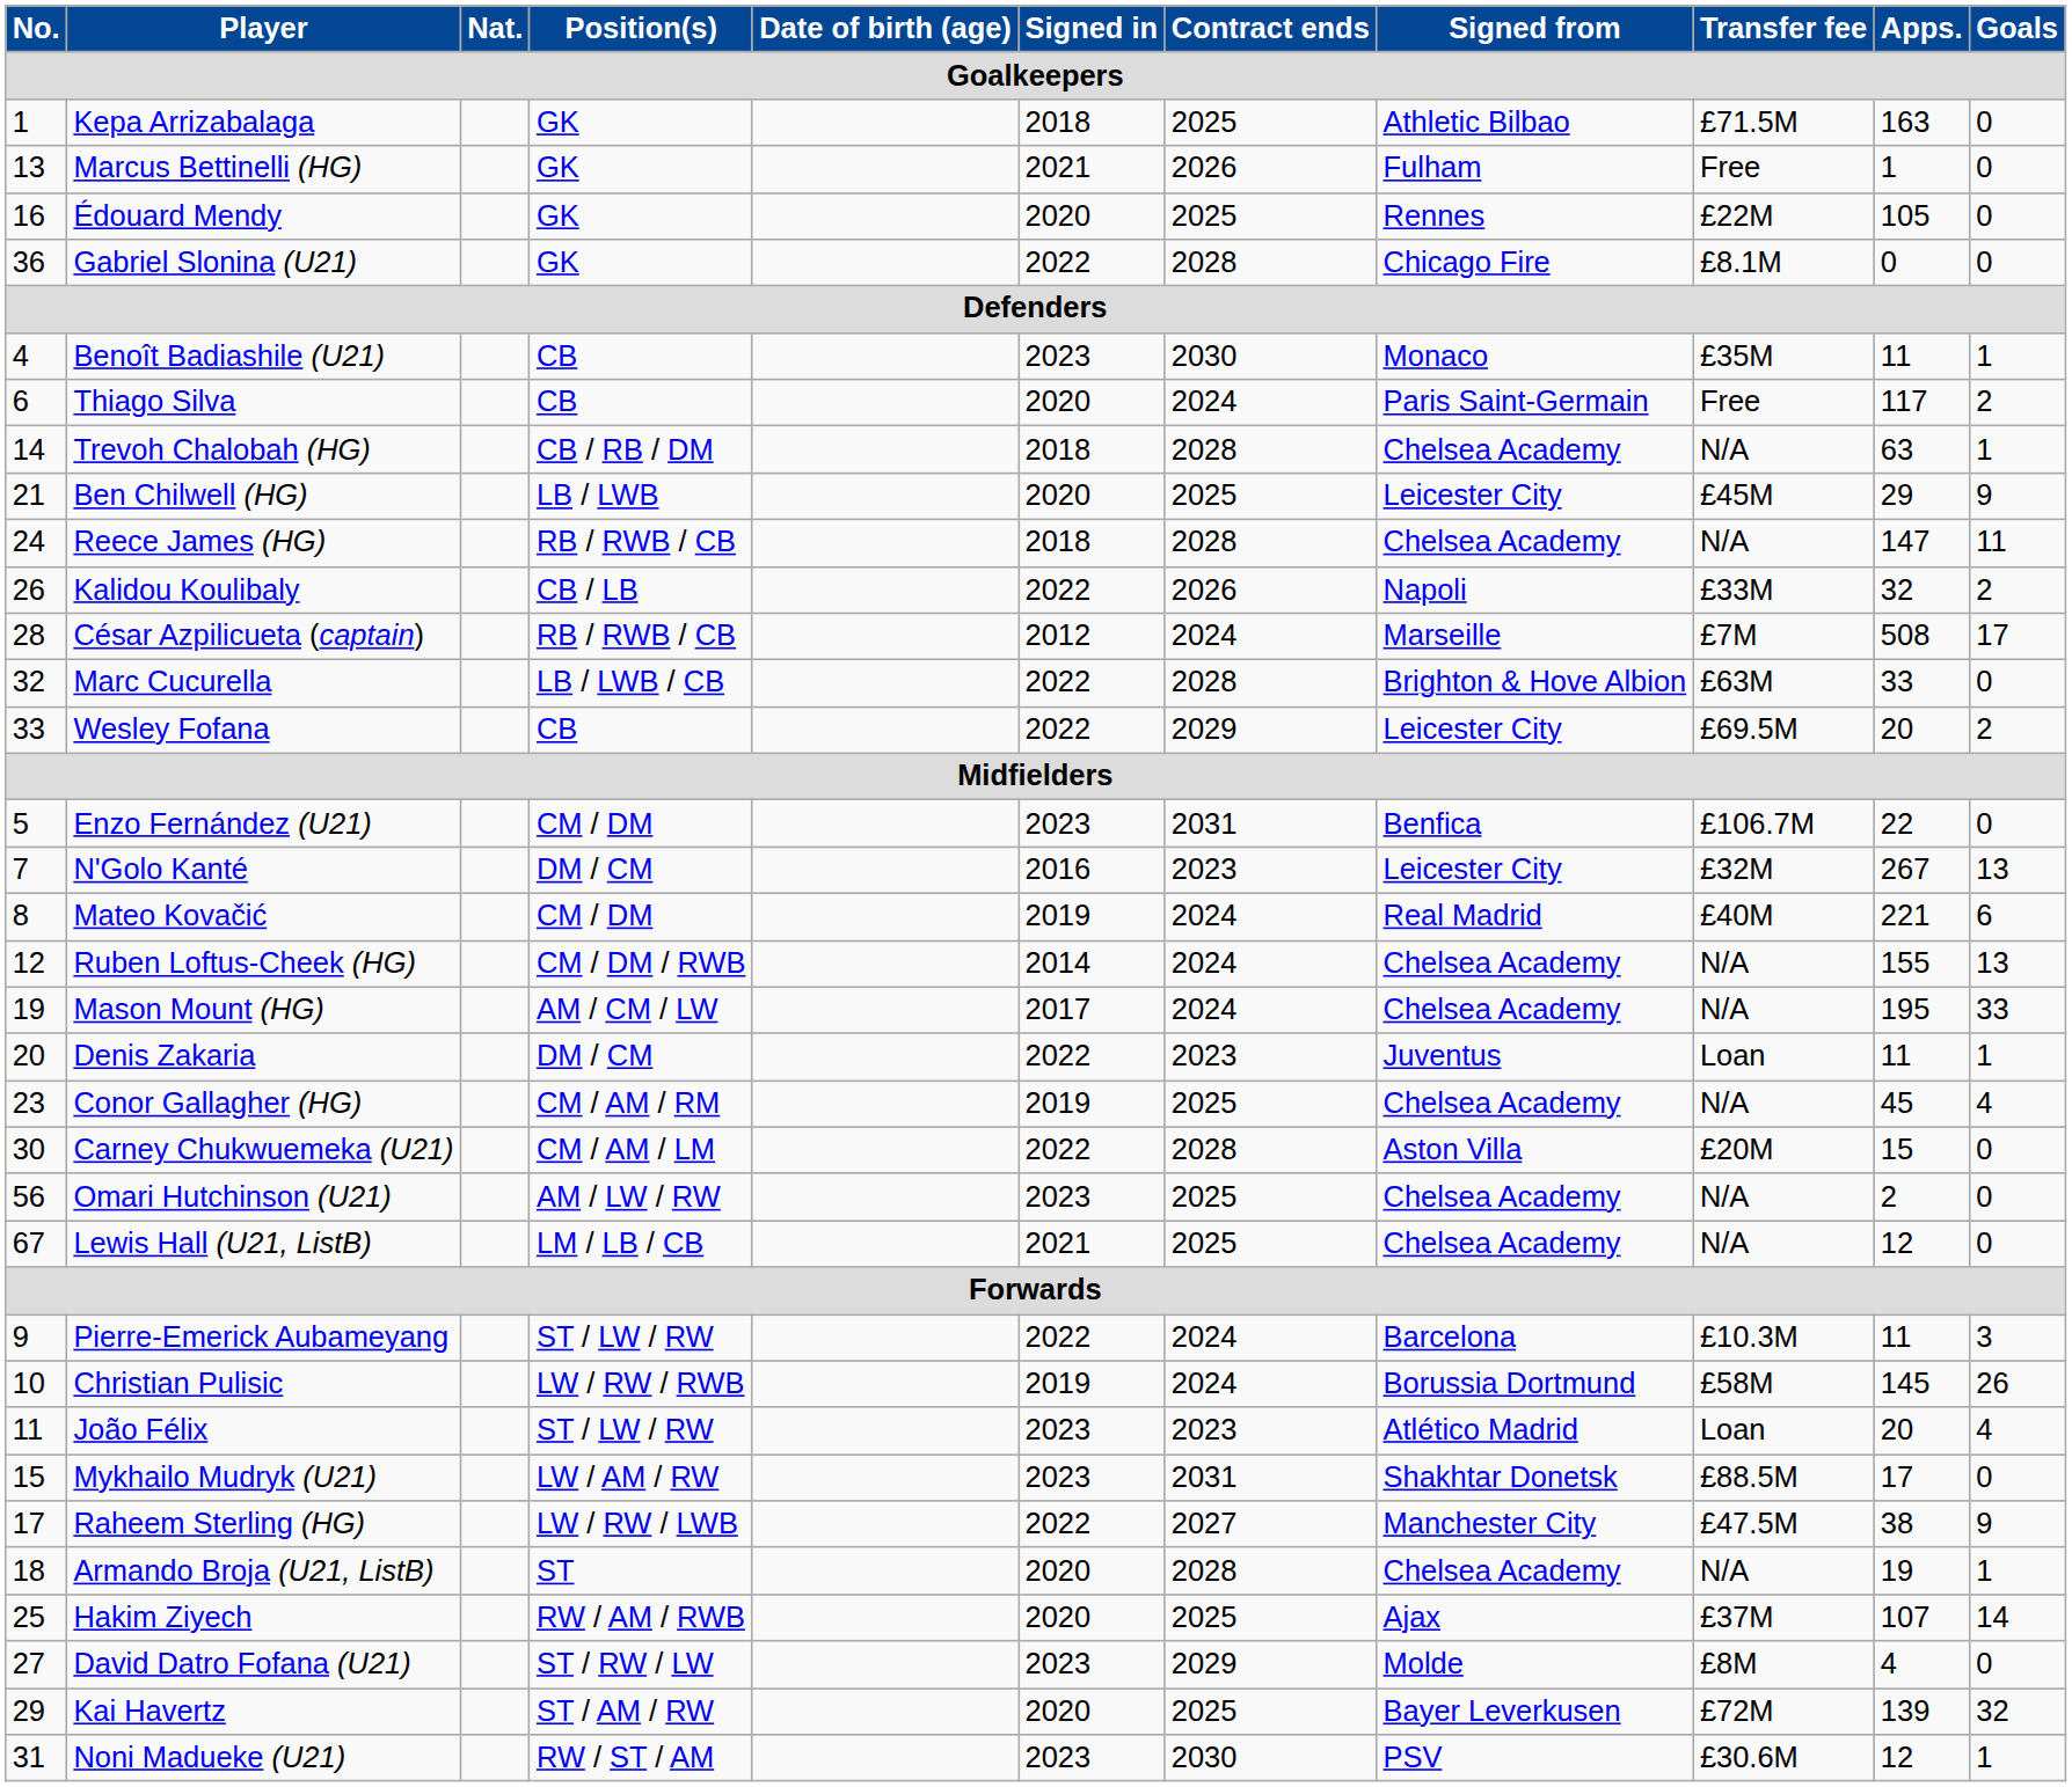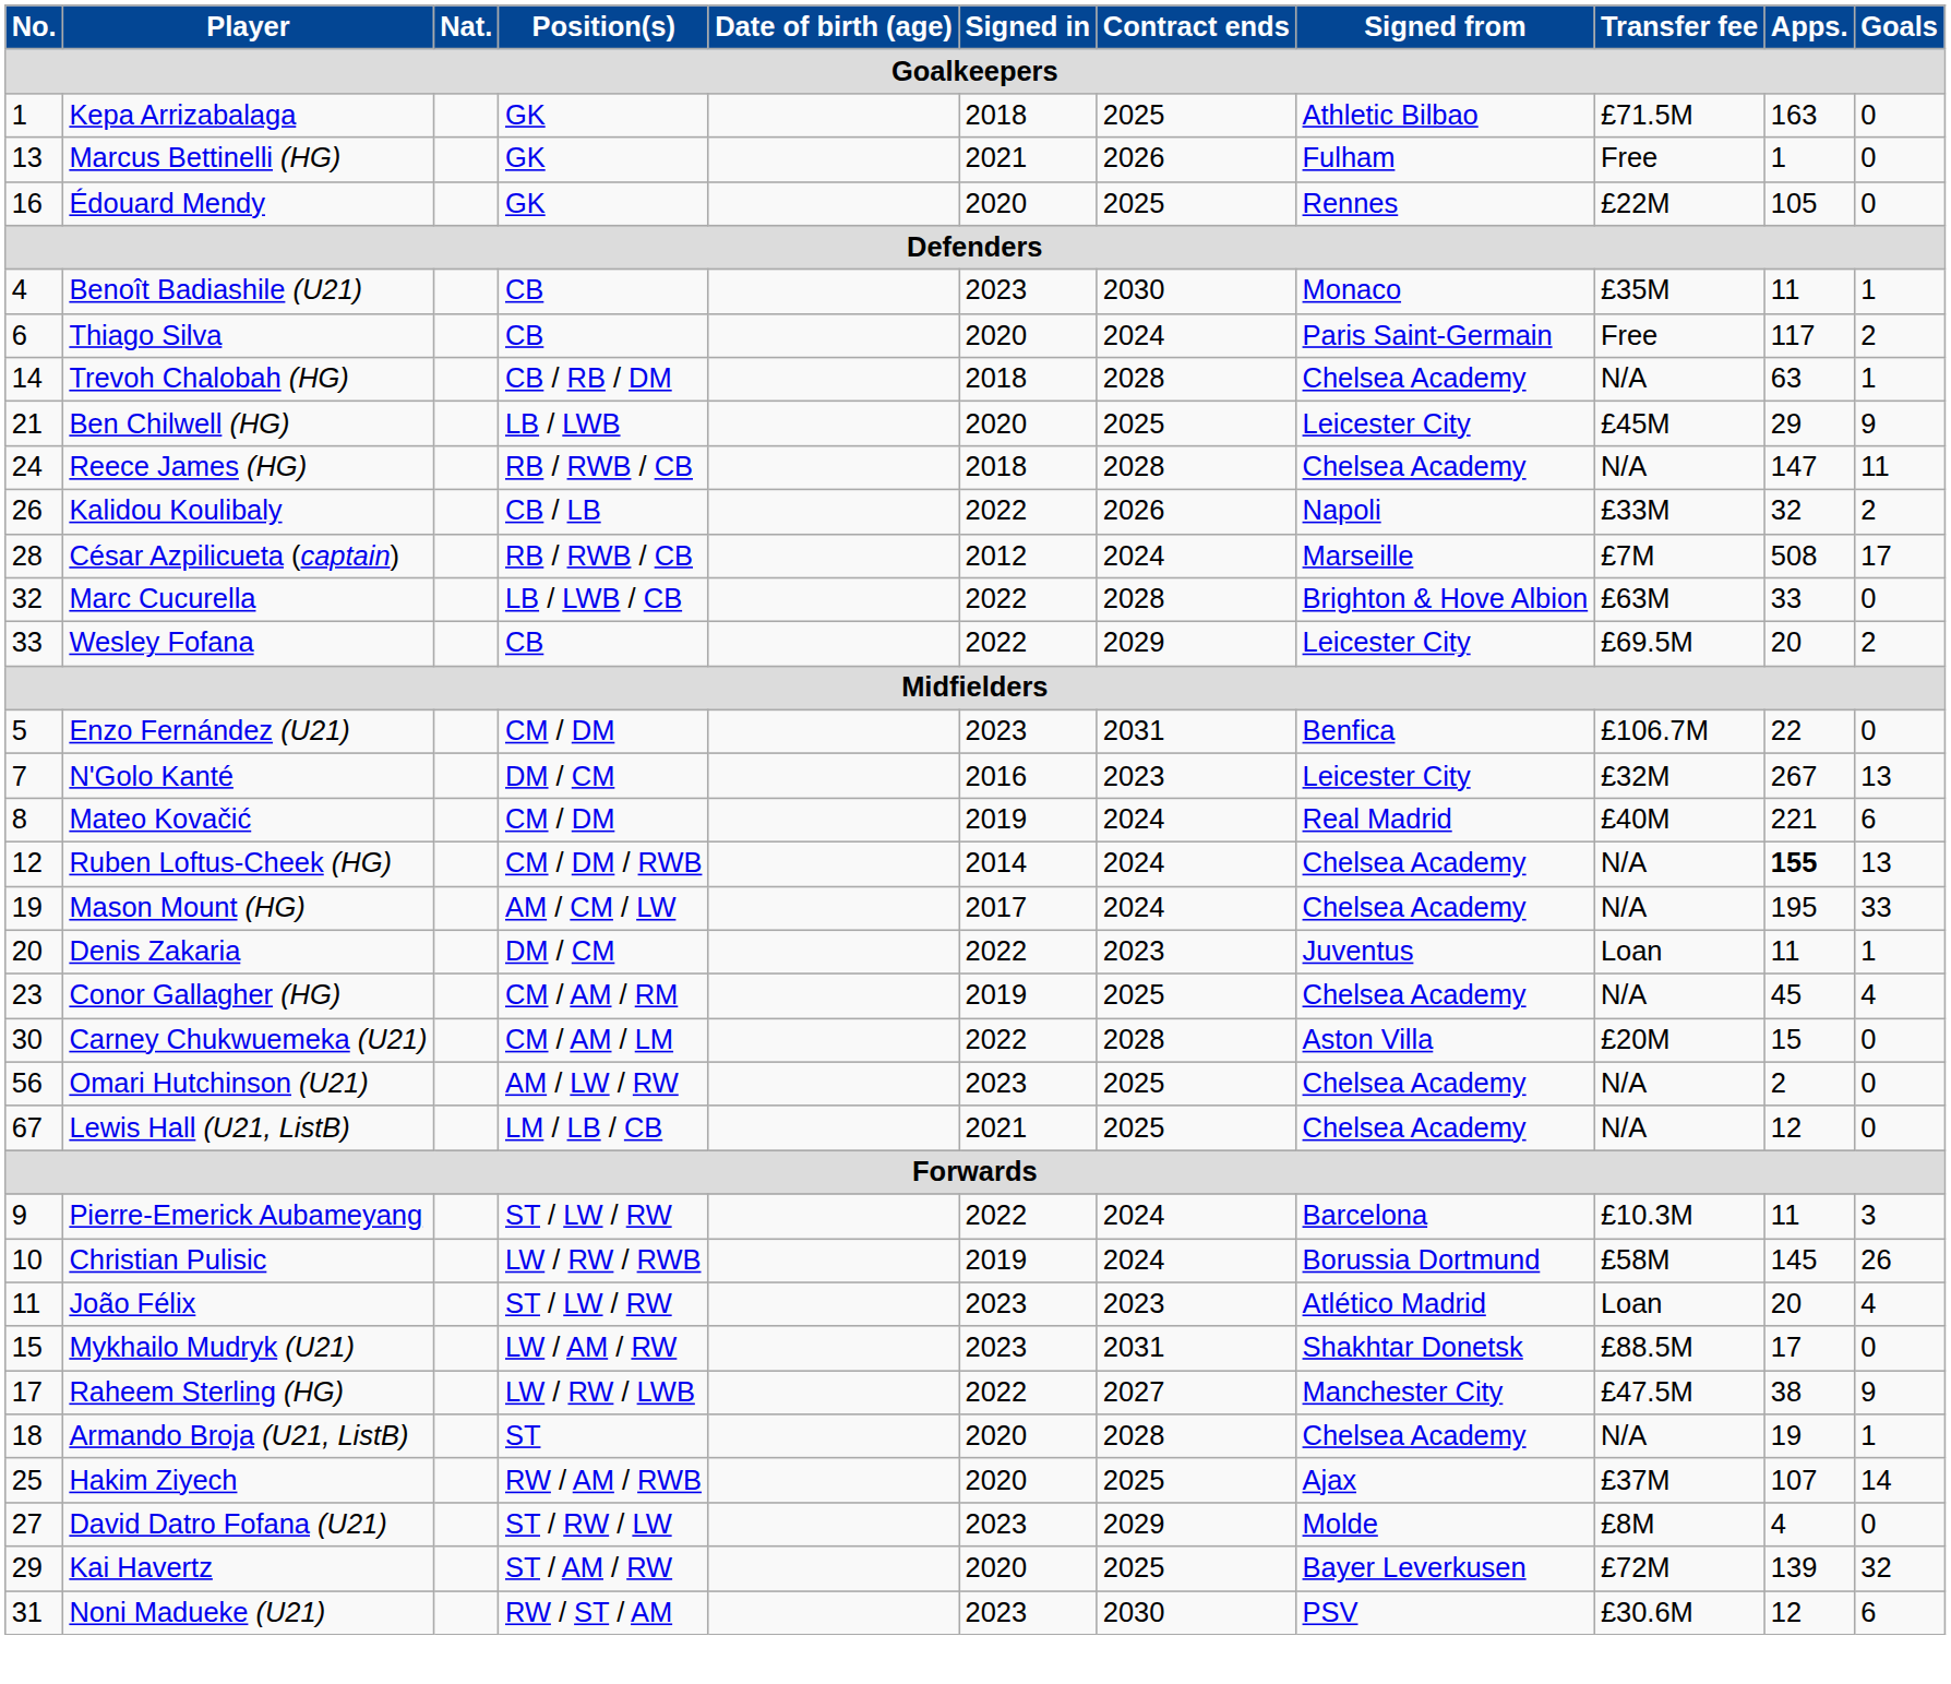 <table class="wikitable sortable" style="text-align:left">
 <tr>
 <th style="background:#034694; color:white; text-align:center;">No.</th>
 <th style="background:#034694; color:white; text-align:center;">Player</th>
 <th style="background:#034694; color:white; text-align:center;">Nat.</th>
 <th style="background:#034694; color:white; text-align:center;">Position(s)</th>
 <th style="background:#034694; color:white; text-align:center;">Date of birth (age)</th>
 <th style="background:#034694; color:white; text-align:center;">Signed in</th>
 <th style="background:#034694; color:white; text-align:center;">Contract ends</th>
 <th style="background:#034694; color:white; text-align:center;">Signed from</th>
 <th style="background:#034694; color:white; text-align:center;">Transfer fee</th>
 <th style="background:#034694; color:white; text-align:center;">Apps.</th>
 <th style="background:#034694; color:white; text-align:center;">Goals</th>
 </tr>
 <tr>
 <th colspan=11 style="background:#dcdcdc; text-align:center;">Goalkeepers</th>
 </tr>
 <tr>
 <td>1</td>
 <td><a href='#'>Kepa Arrizabalaga</a></td>
 <td></td>
 <td><a href='#'>GK</a></td>
 <td></td>
 <td>2018</td>
 <td>2025</td>
 <td> <a href='#'>Athletic Bilbao</a></td>
 <td>£71.5M</td>
 <td>163</td>
 <td>0</td>
 </tr>
 <tr>
 <td>13</td>
 <td><a href='#'>Marcus Bettinelli</a> <em>(HG)</em></td>
 <td></td>
 <td><a href='#'>GK</a></td>
 <td></td>
 <td>2021</td>
 <td>2026</td>
 <td> <a href='#'>Fulham</a></td>
 <td>Free</td>
 <td>1</td>
 <td>0</td>
 </tr>
 <tr>
 <td>16</td>
 <td><a href='#'>Édouard Mendy</a></td>
 <td></td>
 <td><a href='#'>GK</a></td>
 <td></td>
 <td>2020</td>
 <td>2025</td>
 <td> <a href='#'>Rennes</a></td>
 <td>£22M</td>
 <td>105</td>
-<td>0</td>
-</tr>
-<tr>
-<td>36</td>
-<td><a href='#'>Gabriel Slonina</a> <em>(U21)</em></td>
-<td></td>
-<td><a href='#'>GK</a></td>
-<td></td>
-<td>2022</td>
-<td>2028</td>
-<td> <a href='#'>Chicago Fire</a></td>
-<td>£8.1M</td>
-<td>0</td>
 <td>0</td>
 </tr>
 <tr>
 <th colspan=11 style="background:#dcdcdc; text-align:center;">Defenders</th>
 </tr>
 <tr>
 <td>4</td>
 <td><a href='#'>Benoît Badiashile</a> <em>(U21)</em></td>
 <td></td>
 <td><a href='#'>CB</a></td>
 <td></td>
 <td>2023</td>
 <td>2030</td>
 <td> <a href='#'>Monaco</a></td>
 <td>£35M</td>
 <td>11</td>
 <td>1</td>
 </tr>
 <tr>
 <td>6</td>
 <td><a href='#'>Thiago Silva</a></td>
 <td></td>
 <td><a href='#'>CB</a></td>
 <td></td>
 <td>2020</td>
 <td>2024</td>
 <td> <a href='#'>Paris Saint-Germain</a></td>
 <td>Free</td>
 <td>117</td>
 <td>2</td>
 </tr>
 <tr>
 <td>14</td>
 <td><a href='#'>Trevoh Chalobah</a> <em>(HG)</em></td>
 <td></td>
 <td><a href='#'>CB</a> / <a href='#'>RB</a> / <a href='#'>DM</a></td>
 <td></td>
 <td>2018</td>
 <td>2028</td>
 <td> <a href='#'>Chelsea Academy</a></td>
 <td>N/A</td>
 <td>63</td>
 <td>1</td>
 </tr>
 <tr>
 <td>21</td>
 <td><a href='#'>Ben Chilwell</a> <em>(HG)</em></td>
 <td></td>
 <td><a href='#'>LB</a> / <a href='#'>LWB</a></td>
 <td></td>
 <td>2020</td>
 <td>2025</td>
 <td> <a href='#'>Leicester City</a></td>
 <td>£45M</td>
 <td>29</td>
 <td>9</td>
 </tr>
 <tr>
 <td>24</td>
 <td><a href='#'>Reece James</a> <em>(HG)</em></td>
 <td></td>
 <td><a href='#'>RB</a> / <a href='#'>RWB</a> / <a href='#'>CB</a></td>
 <td></td>
 <td>2018</td>
 <td>2028</td>
 <td> <a href='#'>Chelsea Academy</a></td>
 <td>N/A</td>
 <td>147</td>
 <td>11</td>
 </tr>
 <tr>
 <td>26</td>
 <td><a href='#'>Kalidou Koulibaly</a></td>
 <td></td>
 <td><a href='#'>CB</a> / <a href='#'>LB</a></td>
 <td></td>
 <td>2022</td>
 <td>2026</td>
 <td> <a href='#'>Napoli</a></td>
 <td>£33M</td>
 <td>32</td>
 <td>2</td>
 </tr>
 <tr>
 <td>28</td>
 <td><a href='#'>César Azpilicueta</a> (<em><a href='#'>captain</a></em>)</td>
 <td></td>
 <td><a href='#'>RB</a> / <a href='#'>RWB</a> / <a href='#'>CB</a></td>
 <td></td>
 <td>2012</td>
 <td>2024</td>
 <td> <a href='#'>Marseille</a></td>
 <td>£7M</td>
 <td>508</td>
 <td>17</td>
 </tr>
 <tr>
 <td>32</td>
 <td><a href='#'>Marc Cucurella</a></td>
 <td></td>
 <td><a href='#'>LB</a> / <a href='#'>LWB</a> / <a href='#'>CB</a></td>
 <td></td>
 <td>2022</td>
 <td>2028</td>
 <td> <a href='#'>Brighton & Hove Albion</a></td>
 <td>£63M</td>
 <td>33</td>
 <td>0</td>
 </tr>
 <tr>
 <td>33</td>
 <td><a href='#'>Wesley Fofana</a></td>
 <td></td>
 <td><a href='#'>CB</a></td>
 <td></td>
 <td>2022</td>
 <td>2029</td>
 <td> <a href='#'>Leicester City</a></td>
 <td>£69.5M</td>
 <td>20</td>
 <td>2</td>
 </tr>
 <tr>
 <th colspan=11 style="background:#dcdcdc; text-align:center;">Midfielders</th>
 </tr>
 <tr>
 <td>5</td>
 <td><a href='#'>Enzo Fernández</a> <em>(U21)</em></td>
 <td></td>
 <td><a href='#'>CM</a> / <a href='#'>DM</a></td>
 <td></td>
 <td>2023</td>
 <td>2031</td>
 <td> <a href='#'>Benfica</a></td>
 <td>£106.7M</td>
 <td>22</td>
 <td>0</td>
 </tr>
 <tr>
 <td>7</td>
 <td><a href='#'>N'Golo Kanté</a></td>
 <td></td>
 <td><a href='#'>DM</a> / <a href='#'>CM</a></td>
 <td></td>
 <td>2016</td>
 <td>2023</td>
 <td> <a href='#'>Leicester City</a></td>
 <td>£32M</td>
 <td>267</td>
 <td>13</td>
 </tr>
 <tr>
 <td>8</td>
 <td><a href='#'>Mateo Kovačić</a></td>
 <td></td>
 <td><a href='#'>CM</a> / <a href='#'>DM</a></td>
 <td></td>
 <td>2019</td>
 <td>2024</td>
 <td> <a href='#'>Real Madrid</a></td>
 <td>£40M</td>
 <td>221</td>
 <td>6</td>
 </tr>
 <tr>
 <td>12</td>
 <td><a href='#'>Ruben Loftus-Cheek</a> <em>(HG)</em></td>
 <td></td>
 <td><a href='#'>CM</a> / <a href='#'>DM</a> / <a href='#'>RWB</a></td>
 <td></td>
 <td>2014</td>
 <td>2024</td>
 <td> <a href='#'>Chelsea Academy</a></td>
 <td>N/A</td>
-<td>155</td>
+<td><strong>155</strong></td>
 <td>13</td>
 </tr>
 <tr>
 <td>19</td>
 <td><a href='#'>Mason Mount</a> <em>(HG)</em></td>
 <td></td>
 <td><a href='#'>AM</a> / <a href='#'>CM</a> / <a href='#'>LW</a></td>
 <td></td>
 <td>2017</td>
 <td>2024</td>
 <td> <a href='#'>Chelsea Academy</a></td>
 <td>N/A</td>
 <td>195</td>
 <td>33</td>
 </tr>
 <tr>
 <td>20</td>
 <td><a href='#'>Denis Zakaria</a></td>
 <td></td>
 <td><a href='#'>DM</a> / <a href='#'>CM</a></td>
 <td></td>
 <td>2022</td>
 <td>2023</td>
 <td> <a href='#'>Juventus</a></td>
 <td>Loan</td>
 <td>11</td>
 <td>1</td>
 </tr>
 <tr>
 <td>23</td>
 <td><a href='#'>Conor Gallagher</a> <em>(HG)</em></td>
 <td></td>
 <td><a href='#'>CM</a> / <a href='#'>AM</a> / <a href='#'>RM</a></td>
 <td></td>
 <td>2019</td>
 <td>2025</td>
 <td> <a href='#'>Chelsea Academy</a></td>
 <td>N/A</td>
 <td>45</td>
 <td>4</td>
 </tr>
 <tr>
 <td>30</td>
 <td><a href='#'>Carney Chukwuemeka</a> <em>(U21)</em></td>
 <td></td>
 <td><a href='#'>CM</a> / <a href='#'>AM</a> / <a href='#'>LM</a></td>
 <td></td>
 <td>2022</td>
 <td>2028</td>
 <td> <a href='#'>Aston Villa</a></td>
 <td>£20M</td>
 <td>15</td>
 <td>0</td>
 </tr>
 <tr>
 <td>56</td>
 <td><a href='#'>Omari Hutchinson</a> <em>(U21)</em></td>
 <td></td>
 <td><a href='#'>AM</a> / <a href='#'>LW</a> / <a href='#'>RW</a></td>
 <td></td>
 <td>2023</td>
 <td>2025</td>
 <td> <a href='#'>Chelsea Academy</a></td>
 <td>N/A</td>
 <td>2</td>
 <td>0</td>
 </tr>
 <tr>
 <td>67</td>
 <td><a href='#'>Lewis Hall</a> <em>(U21, ListB)</em></td>
 <td></td>
 <td><a href='#'>LM</a> / <a href='#'>LB</a> / <a href='#'>CB</a></td>
 <td></td>
 <td>2021</td>
 <td>2025</td>
 <td> <a href='#'>Chelsea Academy</a></td>
 <td>N/A</td>
 <td>12</td>
 <td>0</td>
 </tr>
 <tr>
 <th colspan=11 style="background:#dcdcdc; text-align:center;">Forwards</th>
 </tr>
 <tr>
 <td>9</td>
 <td><a href='#'>Pierre-Emerick Aubameyang</a></td>
 <td></td>
 <td><a href='#'>ST</a> / <a href='#'>LW</a> / <a href='#'>RW</a></td>
 <td></td>
 <td>2022</td>
 <td>2024</td>
 <td> <a href='#'>Barcelona</a></td>
 <td>£10.3M</td>
 <td>11</td>
 <td>3</td>
 </tr>
 <tr>
 <td>10</td>
 <td><a href='#'>Christian Pulisic</a></td>
 <td></td>
 <td><a href='#'>LW</a> / <a href='#'>RW</a> / <a href='#'>RWB</a></td>
 <td></td>
 <td>2019</td>
 <td>2024</td>
 <td> <a href='#'>Borussia Dortmund</a></td>
 <td>£58M</td>
 <td>145</td>
 <td>26</td>
 </tr>
 <tr>
 <td>11</td>
 <td><a href='#'>João Félix</a></td>
 <td></td>
 <td><a href='#'>ST</a> / <a href='#'>LW</a> / <a href='#'>RW</a></td>
 <td></td>
 <td>2023</td>
 <td>2023</td>
 <td> <a href='#'>Atlético Madrid</a></td>
 <td>Loan</td>
 <td>20</td>
 <td>4</td>
 </tr>
 <tr>
 <td>15</td>
 <td><a href='#'>Mykhailo Mudryk</a> <em>(U21)</em></td>
 <td></td>
 <td><a href='#'>LW</a> / <a href='#'>AM</a> / <a href='#'>RW</a></td>
 <td></td>
 <td>2023</td>
 <td>2031</td>
 <td> <a href='#'>Shakhtar Donetsk</a></td>
 <td>£88.5M</td>
 <td>17</td>
 <td>0</td>
 </tr>
 <tr>
 <td>17</td>
 <td><a href='#'>Raheem Sterling</a> <em>(HG)</em></td>
 <td></td>
 <td><a href='#'>LW</a> / <a href='#'>RW</a> / <a href='#'>LWB</a></td>
 <td></td>
 <td>2022</td>
 <td>2027</td>
 <td> <a href='#'>Manchester City</a></td>
 <td>£47.5M</td>
 <td>38</td>
 <td>9</td>
 </tr>
 <tr>
 <td>18</td>
 <td><a href='#'>Armando Broja</a> <em>(U21, ListB)</em></td>
 <td></td>
 <td><a href='#'>ST</a></td>
 <td></td>
 <td>2020</td>
 <td>2028</td>
 <td> <a href='#'>Chelsea Academy</a></td>
 <td>N/A</td>
 <td>19</td>
 <td>1</td>
 </tr>
 <tr>
 <td>25</td>
 <td><a href='#'>Hakim Ziyech</a></td>
 <td></td>
 <td><a href='#'>RW</a> / <a href='#'>AM</a> / <a href='#'>RWB</a></td>
 <td></td>
 <td>2020</td>
 <td>2025</td>
 <td> <a href='#'>Ajax</a></td>
 <td>£37M</td>
 <td>107</td>
 <td>14</td>
 </tr>
 <tr>
 <td>27</td>
 <td><a href='#'>David Datro Fofana</a> <em>(U21)</em></td>
 <td></td>
 <td><a href='#'>ST</a> / <a href='#'>RW</a> / <a href='#'>LW</a></td>
 <td></td>
 <td>2023</td>
 <td>2029</td>
 <td> <a href='#'>Molde</a></td>
 <td>£8M</td>
 <td>4</td>
 <td>0</td>
 </tr>
 <tr>
 <td>29</td>
 <td><a href='#'>Kai Havertz</a></td>
 <td></td>
 <td><a href='#'>ST</a> / <a href='#'>AM</a> / <a href='#'>RW</a></td>
 <td></td>
 <td>2020</td>
 <td>2025</td>
 <td> <a href='#'>Bayer Leverkusen</a></td>
 <td>£72M</td>
 <td>139</td>
 <td>32</td>
 </tr>
 <tr>
 <td>31</td>
 <td><a href='#'>Noni Madueke</a> <em>(U21)</em></td>
 <td></td>
 <td><a href='#'>RW</a> / <a href='#'>ST</a> / <a href='#'>AM</a></td>
 <td></td>
 <td>2023</td>
 <td>2030</td>
 <td> <a href='#'>PSV</a></td>
 <td>£30.6M</td>
 <td>12</td>
-<td>1</td>
+<td>6</td>
 </tr>
 </table>
